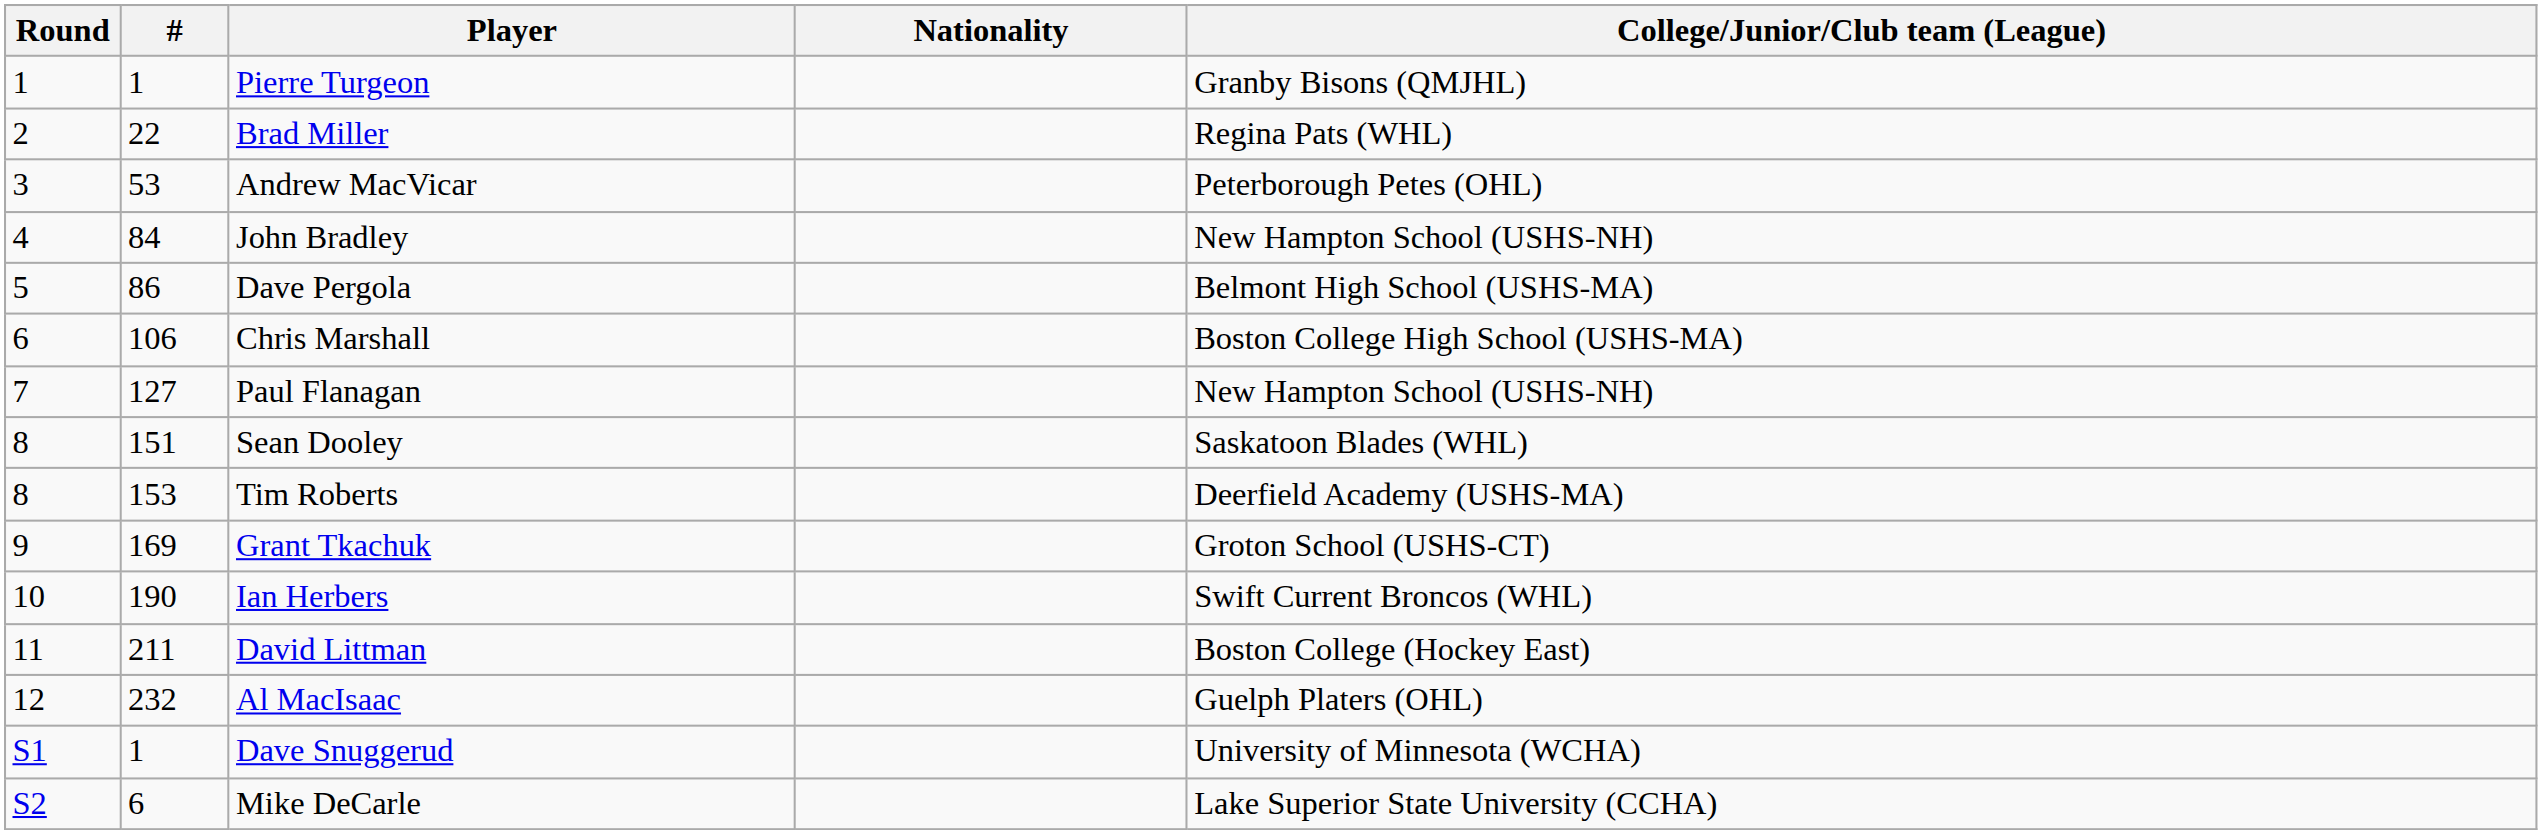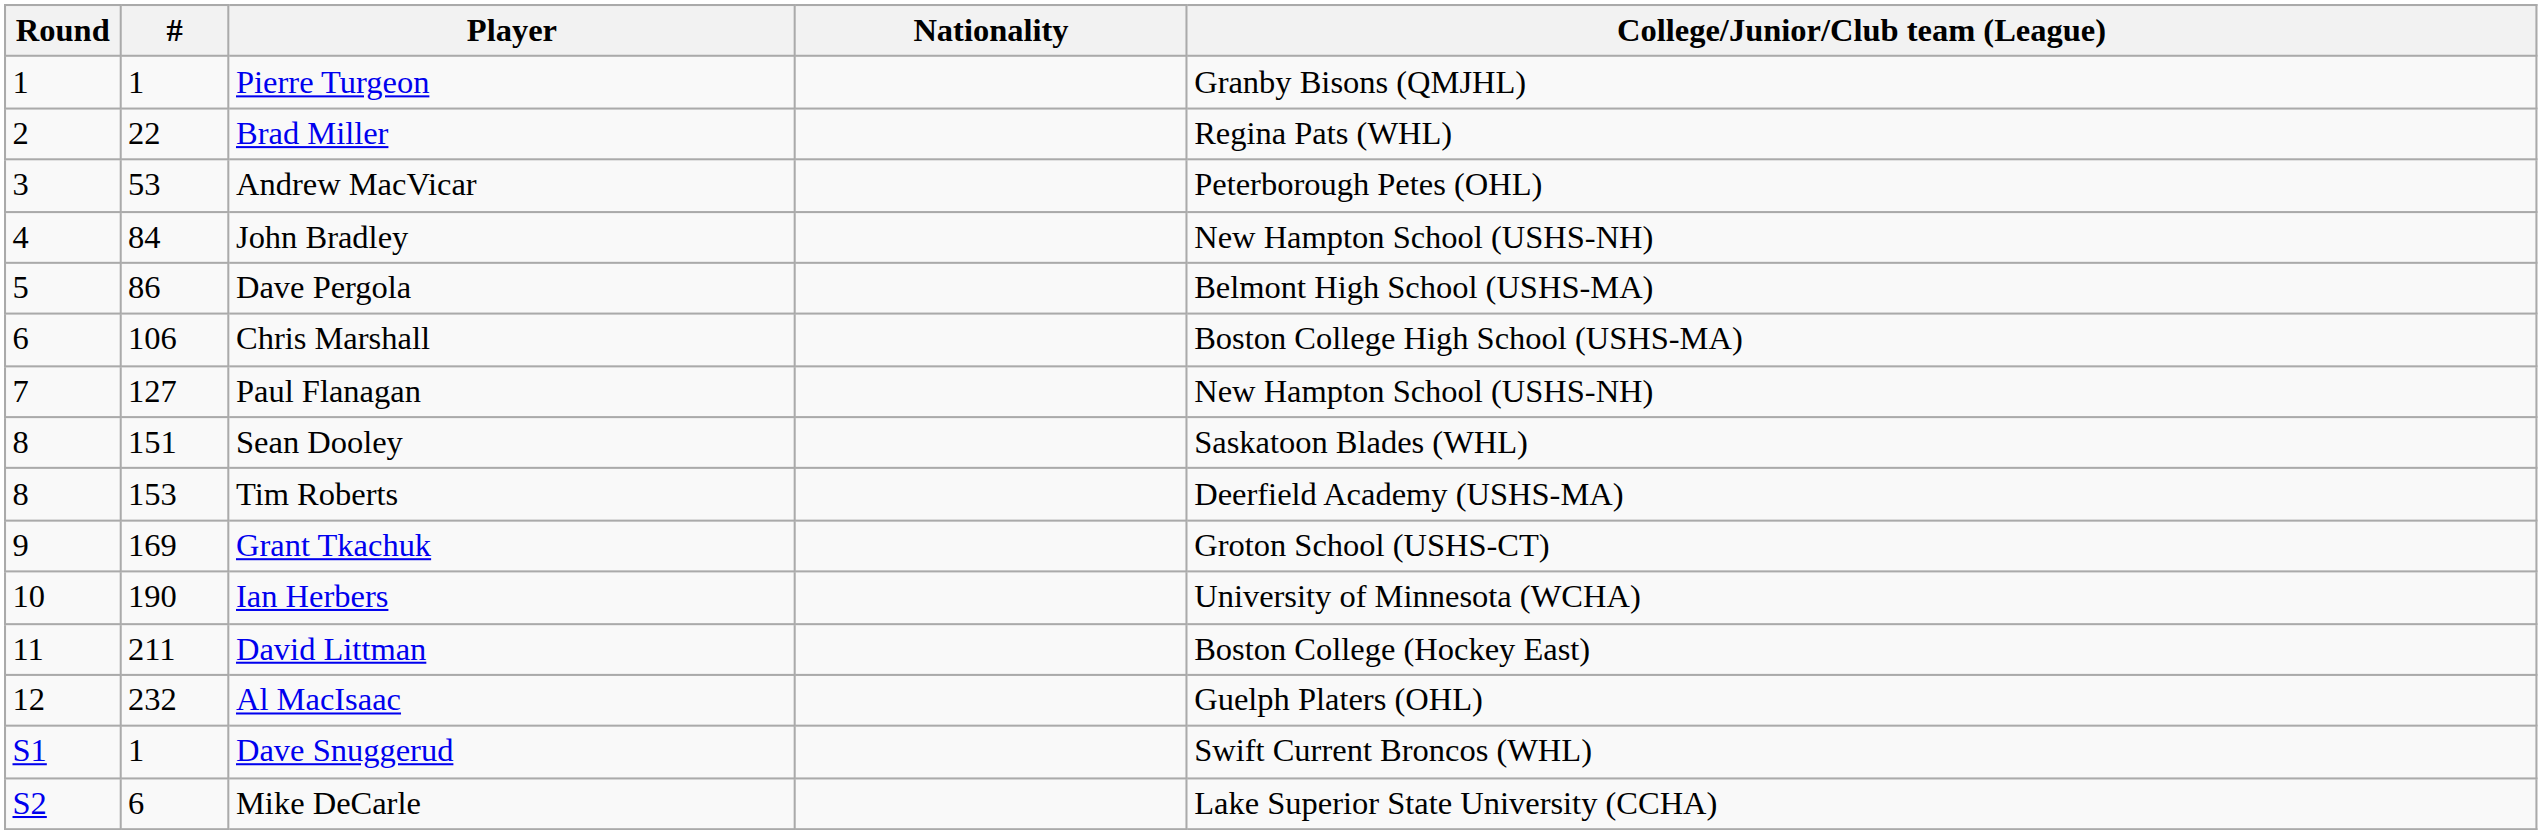 <table class="wikitable">
 <tr align="center">
 <th bgcolor="#DDDDFF" width="4.0%">Round</th>
 <th bgcolor="#DDDDFF" width="4.0%">#</th>
 <th bgcolor="#DDDDFF" width="21.0%">Player</th>
 <th bgcolor="#DDDDFF" width="14.5%">Nationality</th>
 <th bgcolor="#DDDDFF" width="50.0%">College/Junior/Club team (League)</th>
 </tr>
 <tr>
 <td>1</td>
 <td>1</td>
 <td><a href='#'>Pierre Turgeon</a></td>
 <td></td>
 <td>Granby Bisons (QMJHL)</td>
 </tr>
 <tr>
 <td>2</td>
 <td>22</td>
 <td><a href='#'>Brad Miller</a></td>
 <td></td>
 <td>Regina Pats (WHL)</td>
 </tr>
 <tr>
 <td>3</td>
 <td>53</td>
 <td>Andrew MacVicar</td>
 <td></td>
 <td>Peterborough Petes (OHL)</td>
 </tr>
 <tr>
 <td>4</td>
 <td>84</td>
 <td>John Bradley</td>
 <td></td>
 <td>New Hampton School (USHS-NH)</td>
 </tr>
 <tr>
 <td>5</td>
 <td>86</td>
 <td>Dave Pergola</td>
 <td></td>
 <td>Belmont High School (USHS-MA)</td>
 </tr>
 <tr>
 <td>6</td>
 <td>106</td>
 <td>Chris Marshall</td>
 <td></td>
 <td>Boston College High School (USHS-MA)</td>
 </tr>
 <tr>
 <td>7</td>
 <td>127</td>
 <td>Paul Flanagan</td>
 <td></td>
 <td>New Hampton School (USHS-NH)</td>
 </tr>
 <tr>
 <td>8</td>
 <td>151</td>
 <td>Sean Dooley</td>
 <td></td>
 <td>Saskatoon Blades (WHL)</td>
 </tr>
 <tr>
 <td>8</td>
 <td>153</td>
 <td>Tim Roberts</td>
 <td></td>
 <td>Deerfield Academy (USHS-MA)</td>
 </tr>
 <tr>
 <td>9</td>
 <td>169</td>
 <td><a href='#'>Grant Tkachuk</a></td>
 <td></td>
 <td>Groton School (USHS-CT)</td>
 </tr>
 <tr>
 <td>10</td>
 <td>190</td>
 <td><a href='#'>Ian Herbers</a></td>
 <td></td>
-<td>Swift Current Broncos (WHL)</td>
+<td>University of Minnesota (WCHA)</td>
 </tr>
 <tr>
 <td>11</td>
 <td>211</td>
 <td><a href='#'>David Littman</a></td>
 <td></td>
 <td>Boston College (Hockey East)</td>
 </tr>
 <tr>
 <td>12</td>
 <td>232</td>
 <td><a href='#'>Al MacIsaac</a></td>
 <td></td>
 <td>Guelph Platers (OHL)</td>
 </tr>
 <tr>
 <td><a href='#'>S1</a></td>
 <td>1</td>
 <td><a href='#'>Dave Snuggerud</a></td>
 <td></td>
-<td>University of Minnesota (WCHA)</td>
+<td>Swift Current Broncos (WHL)</td>
 </tr>
 <tr>
 <td><a href='#'>S2</a></td>
 <td>6</td>
 <td>Mike DeCarle</td>
 <td></td>
 <td>Lake Superior State University (CCHA)</td>
 </tr>
 </table>
